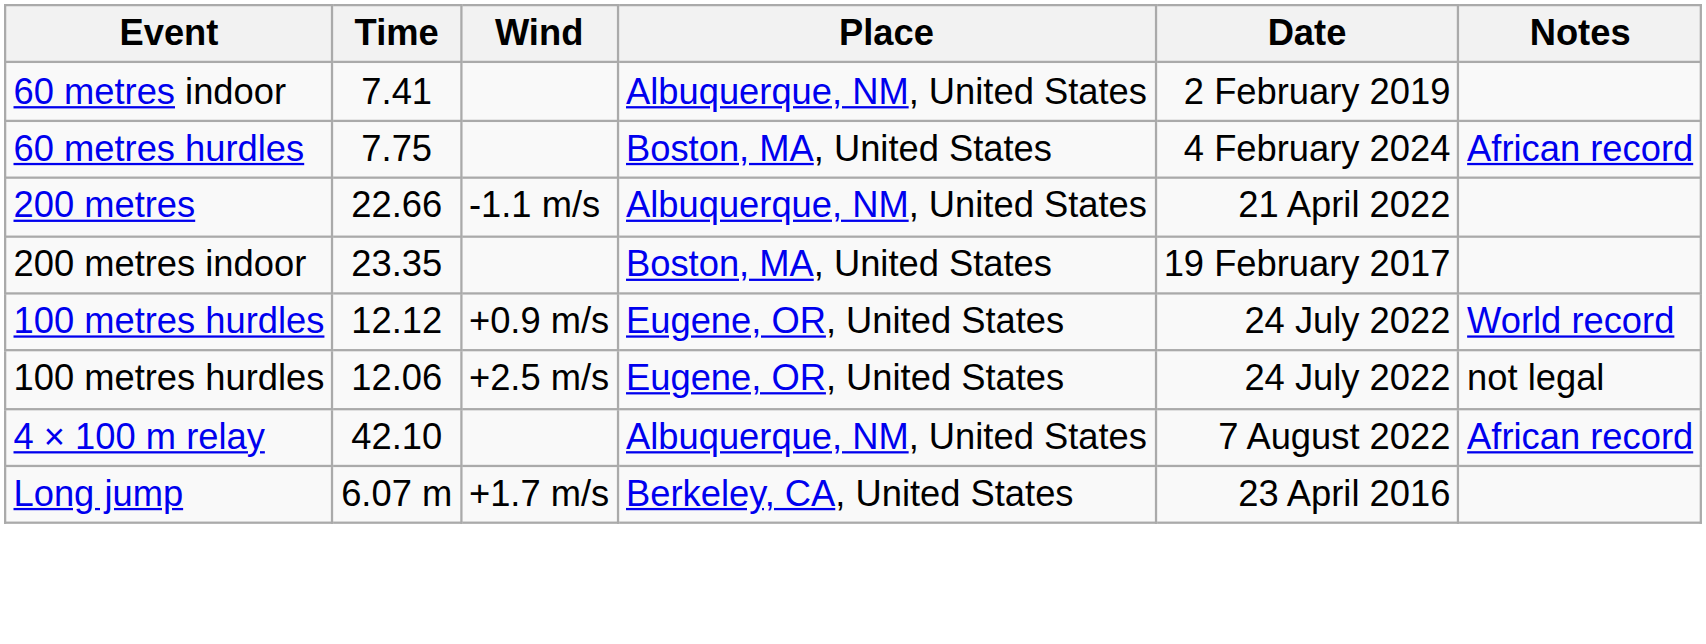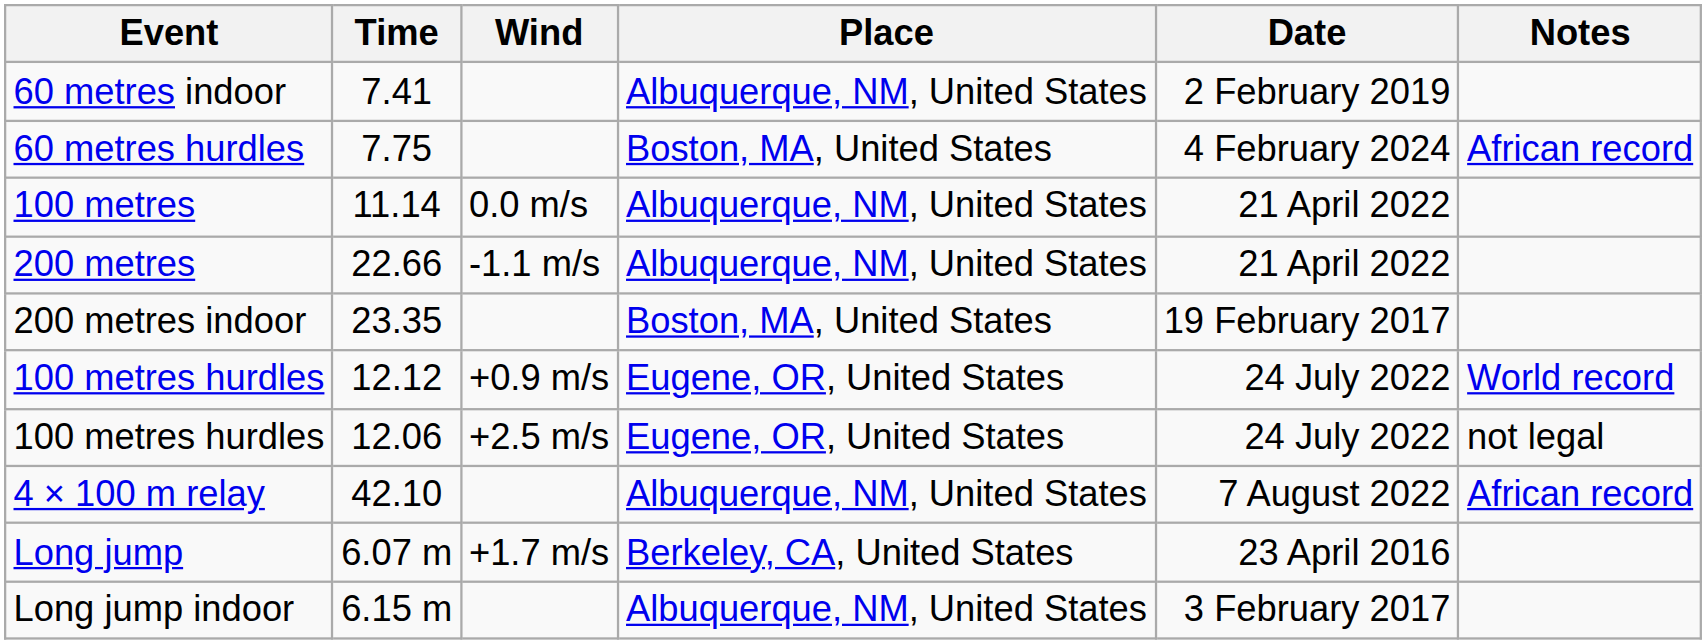 <table class="wikitable">
 <tr>
 <th>Event</th>
 <th>Time</th>
 <th>Wind</th>
 <th>Place</th>
 <th>Date</th>
 <th>Notes</th>
 </tr>
 <tr>
 <td><a href='#'>60 metres</a> indoor</td>
 <td style="text-align:center;">7.41</td>
 <td></td>
 <td><a href='#'>Albuquerque, NM</a>, United States</td>
 <td style="text-align:right;">2 February 2019</td>
 <td></td>
 </tr>
 <tr>
 <td><a href='#'>60 metres hurdles</a></td>
 <td style="text-align:center;">7.75</td>
 <td></td>
 <td><a href='#'>Boston, MA</a>, United States</td>
 <td style="text-align:right;">4 February 2024</td>
 <td><a href='#'>African record</a></td>
+</tr>
+<tr>
+<td><a href='#'>100 metres</a></td>
+<td style="text-align:center;">11.14</td>
+<td>0.0 m/s</td>
+<td><a href='#'>Albuquerque, NM</a>, United States</td>
+<td style="text-align:right;">21 April 2022</td>
+<td></td>
 </tr>
 <tr>
 <td><a href='#'>200 metres</a></td>
 <td style="text-align:center;">22.66</td>
 <td>-1.1 m/s</td>
 <td><a href='#'>Albuquerque, NM</a>, United States</td>
 <td style="text-align:right;">21 April 2022</td>
 <td></td>
 </tr>
 <tr>
 <td>200 metres indoor</td>
 <td style="text-align:center;">23.35</td>
 <td></td>
 <td><a href='#'>Boston, MA</a>, United States</td>
 <td style="text-align:right;">19 February 2017</td>
 <td></td>
 </tr>
 <tr>
 <td><a href='#'>100 metres hurdles</a></td>
 <td style="text-align:center;">12.12</td>
 <td>+0.9 m/s</td>
 <td><a href='#'>Eugene, OR</a>, United States</td>
 <td style="text-align:right;">24 July 2022</td>
 <td><a href='#'>World record</a></td>
 </tr>
 <tr>
 <td>100 metres hurdles</td>
 <td style="text-align:center;">12.06</td>
 <td>+2.5 m/s</td>
 <td><a href='#'>Eugene, OR</a>, United States</td>
 <td style="text-align:right;">24 July 2022</td>
 <td>not legal</td>
 </tr>
 <tr>
 <td><a href='#'>4 × 100 m relay</a></td>
 <td style="text-align:center;">42.10</td>
 <td></td>
 <td><a href='#'>Albuquerque, NM</a>, United States</td>
 <td style="text-align:right;">7 August 2022</td>
 <td><a href='#'>African record</a></td>
 </tr>
 <tr>
 <td><a href='#'>Long jump</a></td>
 <td style="text-align:center;">6.07 m</td>
 <td>+1.7 m/s</td>
 <td><a href='#'>Berkeley, CA</a>, United States</td>
 <td style="text-align:right;">23 April 2016</td>
 <td></td>
 </tr>
+<tr>
+<td>Long jump indoor</td>
+<td style="text-align:center;">6.15 m</td>
+<td></td>
+<td><a href='#'>Albuquerque, NM</a>, United States</td>
+<td style="text-align:right;">3 February 2017</td>
+<td></td>
+</tr>
 </table>
